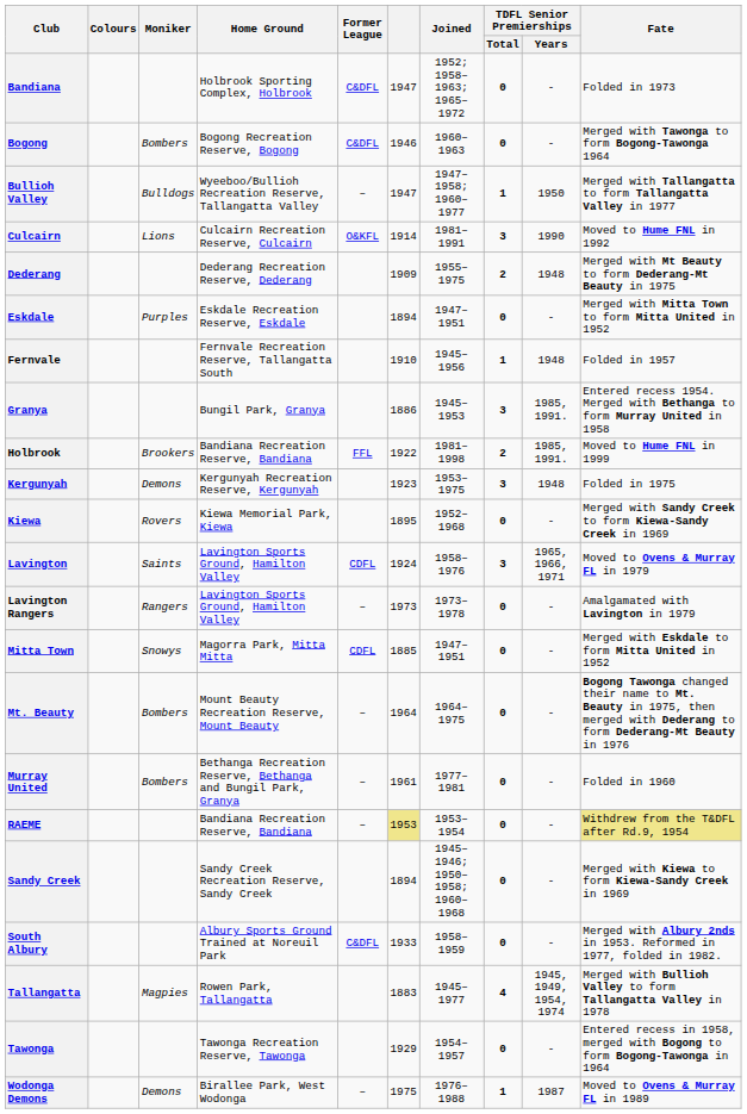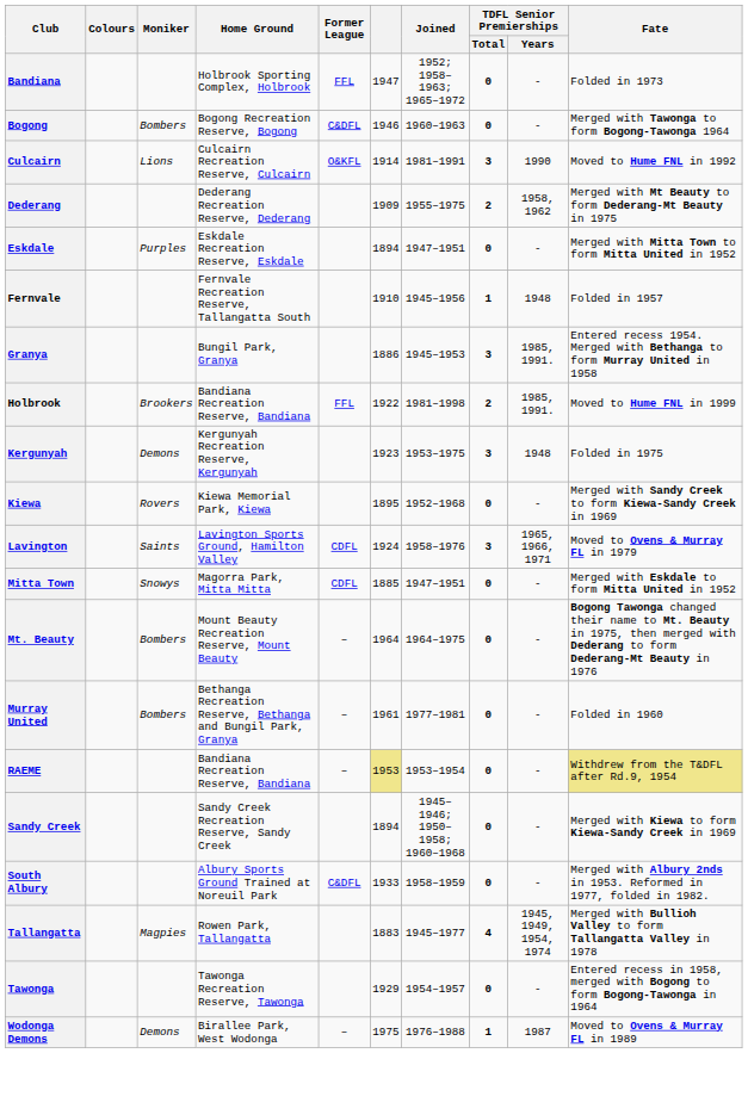 <table class="wikitable sortable" style="text-align:left" style="text-align:left; width:100%">
 <tr>
 <th rowspan="2">Club</th>
 <th rowspan="2">Colours</th>
 <th rowspan="2">Moniker</th>
 <th rowspan="2">Home Ground</th>
 <th rowspan="2">Former League</th>
 <th rowspan="2"></th>
 <th rowspan="2">Joined </th>
 <th colspan="2">TDFL Senior Premierships</th>
 <th rowspan="2">Fate</th>
 </tr>
 <tr>
 <th>Total</th>
 <th>Years </th>
 </tr>
 <tr>
 <th style="text-align:left"><a href='#'>Bandiana</a></th>
 <td style="text-align:center;"></td>
 <td></td>
 <td>Holbrook Sporting Complex, <a href='#'>Holbrook</a></td>
-<td style="text-align:center;"><a href='#'>C&DFL</a></td>
+<td style="text-align:center;"><a href='#'>FFL</a></td>
 <td style="text-align:center;">1947</td>
 <td style="text-align:center;">1952; 1958–1963; 1965–1972</td>
 <td style="text-align:center;"><strong>0</strong></td>
 <td style="text-align:center;">-</td>
 <td>Folded in 1973 </td>
 </tr>
 <tr>
 <th style="text-align:left"><a href='#'>Bogong</a></th>
 <td style="text-align:center;"></td>
 <td><em>Bombers</em></td>
 <td>Bogong Recreation Reserve, <a href='#'>Bogong</a></td>
 <td style="text-align:center;"><a href='#'>C&DFL</a></td>
 <td style="text-align:center;">1946</td>
 <td style="text-align:center;">1960–1963</td>
 <td style="text-align:center;"><strong>0</strong></td>
 <td style="text-align:center;">-</td>
 <td>Merged with <strong>Tawonga</strong> to form <strong>Bogong-Tawonga</strong> 1964 </td>
-</tr>
-<tr>
-<th style="text-align:left"><a href='#'>Bullioh Valley</a></th>
-<td style="text-align:center;"></td>
-<td><em>Bulldogs</em></td>
-<td>Wyeeboo/Bullioh Recreation Reserve, Tallangatta Valley</td>
-<td style="text-align:center;">–</td>
-<td style="text-align:center;">1947</td>
-<td style="text-align:center;">1947–1958; 1960–1977</td>
-<td style="text-align:center;"><strong>1</strong></td>
-<td style="text-align:center;">1950</td>
-<td>Merged with <strong>Tallangatta</strong> to form <strong>Tallangatta Valley</strong> in 1977 </td>
 </tr>
 <tr>
 <th style="text-align:left"><a href='#'>Culcairn</a></th>
 <td style="text-align:center;"></td>
 <td><em>Lions</em></td>
 <td>Culcairn Recreation Reserve, <a href='#'>Culcairn</a></td>
 <td style="text-align:center;"><a href='#'>O&KFL</a></td>
 <td style="text-align:center;">1914</td>
 <td style="text-align:center;">1981–1991</td>
 <td style="text-align:center;"><strong>3</strong></td>
 <td style="text-align:center;">1990</td>
 <td>Moved to <a href='#'><strong>Hume FNL</strong></a> in 1992 </td>
 </tr>
 <tr>
 <th style="text-align:left"><a href='#'>Dederang</a></th>
 <td style="text-align:center;"></td>
 <td></td>
 <td>Dederang Recreation Reserve, <a href='#'>Dederang</a></td>
 <td style="text-align:center;"></td>
 <td style="text-align:center;">1909</td>
 <td style="text-align:center;">1955–1975</td>
 <td style="text-align:center;"><strong>2</strong></td>
-<td style="text-align:center;">1948</td>
+<td style="text-align:center;">1958, 1962</td>
 <td>Merged with <strong>Mt Beauty</strong> to form <strong>Dederang-Mt Beauty</strong> in 1975 </td>
 </tr>
 <tr>
 <th style="text-align:left"><a href='#'>Eskdale</a>  </th>
 <td style="text-align:center;"></td>
 <td><em>Purples</em></td>
 <td>Eskdale Recreation Reserve, <a href='#'>Eskdale</a></td>
 <td style="text-align:center;"></td>
 <td style="text-align:center;">1894</td>
 <td style="text-align:center;">1947–1951</td>
 <td style="text-align:center;"><strong>0</strong></td>
 <td style="text-align:center;">-</td>
 <td>Merged with <strong>Mitta Town</strong> to form <strong>Mitta United</strong> in 1952 </td>
 </tr>
 <tr>
 <th style="text-align:left">Fernvale</th>
 <td style="text-align:center;"></td>
 <td></td>
 <td>Fernvale Recreation Reserve, Tallangatta South</td>
 <td style="text-align:center;"></td>
 <td style="text-align:center;">1910</td>
 <td style="text-align:center;">1945–1956</td>
 <td style="text-align:center;"><strong>1</strong></td>
 <td style="text-align:center;">1948</td>
 <td>Folded in 1957 </td>
 </tr>
 <tr>
 <th style="text-align:left"><a href='#'>Granya</a></th>
 <td style="text-align:center;"></td>
 <td></td>
 <td>Bungil Park, <a href='#'>Granya</a></td>
 <td style="text-align:center;"></td>
 <td style="text-align:center;">1886</td>
 <td style="text-align:center;">1945–1953</td>
 <td style="text-align:center;"><strong>3</strong></td>
 <td style="text-align:center;">1985, 1991.</td>
 <td>Entered recess 1954. Merged with <strong>Bethanga</strong> to form <strong>Murray United</strong> in 1958</td>
 </tr>
 <tr>
 <th style="text-align:left">Holbrook</th>
 <td style="text-align:center;"></td>
 <td><em>Brookers</em></td>
 <td>Bandiana Recreation Reserve, <a href='#'>Bandiana</a></td>
 <td style="text-align:center;"><a href='#'>FFL</a></td>
 <td style="text-align:center;">1922</td>
 <td style="text-align:center;">1981–1998</td>
 <td style="text-align:center;"><strong>2</strong></td>
 <td style="text-align:center;">1985, 1991.</td>
 <td>Moved to <a href='#'><strong>Hume FNL</strong></a> in 1999 </td>
 </tr>
 <tr>
 <th style="text-align:left"><a href='#'>Kergunyah</a></th>
 <td style="text-align:center;"></td>
 <td><em>Demons</em></td>
 <td>Kergunyah Recreation Reserve, <a href='#'>Kergunyah</a></td>
 <td style="text-align:center;"></td>
 <td style="text-align:center;">1923</td>
 <td style="text-align:center;">1953–1975</td>
 <td style="text-align:center;"><strong>3</strong></td>
 <td style="text-align:center;">1948</td>
 <td>Folded in 1975 </td>
 </tr>
 <tr>
 <th style="text-align:left"><a href='#'>Kiewa</a></th>
 <td style="text-align:center;"></td>
 <td><em>Rovers</em></td>
 <td>Kiewa Memorial Park, <a href='#'>Kiewa</a></td>
 <td style="text-align:center;"></td>
 <td style="text-align:center;">1895</td>
 <td style="text-align:center;">1952–1968</td>
 <td style="text-align:center;"><strong>0</strong></td>
 <td style="text-align:center;">-</td>
 <td>Merged with <strong>Sandy Creek</strong> to form <strong>Kiewa-Sandy Creek</strong> in 1969 </td>
 </tr>
 <tr>
 <th style="text-align:left"><a href='#'>Lavington</a></th>
 <td style="text-align:center;"></td>
 <td><em>Saints</em></td>
 <td><a href='#'>Lavington Sports Ground</a>, <a href='#'>Hamilton Valley</a></td>
 <td style="text-align:center;"><a href='#'>CDFL</a></td>
 <td style="text-align:center;">1924</td>
 <td style="text-align:center;">1958–1976</td>
 <td style="text-align:center;"><strong>3</strong></td>
 <td style="text-align:center;">1965, 1966, 1971</td>
 <td>Moved to <a href='#'><strong>Ovens & Murray FL</strong></a> in 1979  </td>
-</tr>
-<tr>
-<th style="text-align:left">Lavington  Rangers</th>
-<td style="text-align:center;"></td>
-<td><em>Rangers</em></td>
-<td><a href='#'>Lavington Sports Ground</a>, <a href='#'>Hamilton Valley</a></td>
-<td style="text-align:center;">–</td>
-<td style="text-align:center;">1973</td>
-<td style="text-align:center;">1973–1978</td>
-<td style="text-align:center;"><strong>0</strong></td>
-<td style="text-align:center;">-</td>
-<td>Amalgamated with <strong>Lavington</strong> in 1979 </td>
 </tr>
 <tr>
 <th style="text-align:left"><a href='#'>Mitta Town</a></th>
 <td style="text-align:center;"></td>
 <td><em>Snowys</em></td>
 <td>Magorra Park, <a href='#'>Mitta Mitta</a></td>
 <td style="text-align:center;"><a href='#'>CDFL</a></td>
 <td style="text-align:center;">1885</td>
 <td style="text-align:center;">1947–1951</td>
 <td style="text-align:center;"><strong>0</strong></td>
 <td style="text-align:center;">-</td>
 <td>Merged with <strong>Eskdale</strong> to form <strong>Mitta United</strong> in 1952 </td>
 </tr>
 <tr>
 <th style="text-align:left"><a href='#'>Mt. Beauty</a></th>
 <td style="text-align:center;"></td>
 <td><em>Bombers</em></td>
 <td>Mount Beauty Recreation Reserve, <a href='#'>Mount Beauty</a></td>
 <td style="text-align:center;">–</td>
 <td style="text-align:center;">1964</td>
 <td style="text-align:center;">1964–1975</td>
 <td style="text-align:center;"><strong>0</strong></td>
 <td style="text-align:center;">-</td>
 <td><strong>Bogong Tawonga</strong> changed their name to <strong>Mt. Beauty</strong> in 1975, then merged with <strong>Dederang</strong> to form <strong>Dederang-Mt Beauty</strong> in 1976</td>
 </tr>
 <tr>
 <th style="text-align:left"><a href='#'>Murray United</a></th>
 <td style="text-align:center;"></td>
 <td><em>Bombers</em></td>
 <td>Bethanga Recreation Reserve, <a href='#'>Bethanga</a> and Bungil Park, <a href='#'>Granya</a></td>
 <td style="text-align:center;">–</td>
 <td style="text-align:center;">1961</td>
 <td style="text-align:center;">1977–1981</td>
 <td style="text-align:center;"><strong>0</strong></td>
 <td style="text-align:center;">-</td>
 <td>Folded in 1960 </td>
 </tr>
 <tr>
 <th style="text-align:left"><a href='#'>RAEME</a></th>
 <td style="text-align:center;"></td>
 <td></td>
 <td>Bandiana Recreation Reserve, <a href='#'>Bandiana</a></td>
 <td style="text-align:center;">–</td>
 <td style="background: khaki; text-align:center;">1953</td>
 <td style="text-align:center;">1953–1954</td>
 <td style="text-align:center;"><strong>0</strong></td>
 <td style="text-align:center;">-</td>
 <td style="background: khaki;">Withdrew from the T&DFL after Rd.9, 1954</td>
 </tr>
 <tr>
 <th style="text-align:left"><a href='#'>Sandy Creek</a></th>
 <td style="text-align:center;"></td>
 <td></td>
 <td>Sandy Creek Recreation Reserve, Sandy Creek</td>
 <td style="text-align:center;"></td>
 <td style="text-align:center;">1894</td>
 <td style="text-align:center;">1945–1946; 1950–1958; 1960–1968</td>
 <td style="text-align:center;"><strong>0</strong></td>
 <td style="text-align:center;">-</td>
 <td>Merged with <strong>Kiewa</strong> to form <strong>Kiewa-Sandy Creek</strong> in 1969 </td>
 </tr>
 <tr>
 <th style="text-align:left"><a href='#'>South Albury</a></th>
 <td style="text-align:center;"></td>
 <td></td>
 <td><a href='#'>Albury Sports Ground</a> Trained at Noreuil Park</td>
 <td style="text-align:center;"><a href='#'>C&DFL</a></td>
 <td style="text-align:center;">1933</td>
 <td style="text-align:center;">1958–1959</td>
 <td style="text-align:center;"><strong>0</strong></td>
 <td style="text-align:center;">-</td>
 <td>Merged with <a href='#'><strong>Albury 2nds</strong></a> in 1953. Reformed in 1977, folded in 1982.</td>
 </tr>
 <tr>
 <th style="text-align:left"><a href='#'>Tallangatta</a></th>
 <td style="text-align:center;"></td>
 <td><em>Magpies</em></td>
 <td>Rowen Park, <a href='#'>Tallangatta</a></td>
 <td style="text-align:center;"></td>
 <td style="text-align:center;">1883</td>
 <td style="text-align:center;">1945–1977</td>
 <td style="text-align:center;"><strong>4</strong></td>
 <td style="text-align:center;">1945, 1949, 1954, 1974</td>
 <td>Merged with <strong>Bullioh Valley</strong> to form <strong>Tallangatta Valley</strong> in 1978 </td>
 </tr>
 <tr>
 <th style="text-align:left"><a href='#'>Tawonga</a></th>
 <td style="text-align:center;"></td>
 <td></td>
 <td>Tawonga Recreation Reserve, <a href='#'>Tawonga</a></td>
 <td style="text-align:center;"></td>
 <td style="text-align:center;">1929</td>
 <td style="text-align:center;">1954–1957</td>
 <td style="text-align:center;"><strong>0</strong></td>
 <td style="text-align:center;">-</td>
 <td>Entered recess in 1958, merged with <strong>Bogong</strong> to form <strong>Bogong-Tawonga</strong> in 1964</td>
 </tr>
 <tr>
 <th style="text-align:left"><a href='#'>Wodonga Demons</a></th>
 <td style="text-align:center;"></td>
 <td><em>Demons</em></td>
 <td>Birallee Park, West Wodonga</td>
 <td style="text-align:center;">–</td>
 <td style="text-align:center;">1975</td>
 <td style="text-align:center;">1976–1988</td>
 <td style="text-align:center;"><strong>1</strong></td>
 <td style="text-align:center;">1987</td>
 <td>Moved to <a href='#'><strong>Ovens & Murray FL</strong></a> in 1989 </td>
 </tr>
 </table>
